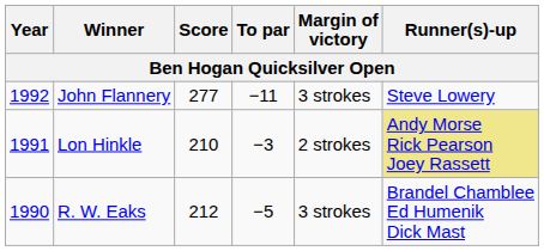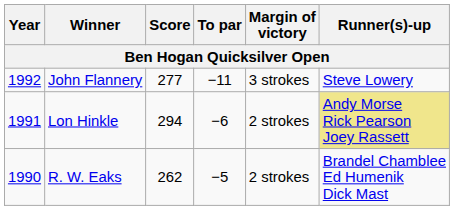 <table class="wikitable" style="font-size:95%">
 <tr>
 <th>Year</th>
 <th>Winner</th>
 <th>Score</th>
 <th>To par</th>
 <th>Margin of<br>victory</th>
 <th>Runner(s)-up</th>
 </tr>
 <tr>
 <th colspan=6>Ben Hogan Quicksilver Open</th>
 </tr>
 <tr>
 <td><a href='#'>1992</a></td>
 <td> <a href='#'>John Flannery</a></td>
 <td align=center>277</td>
 <td align=center>−11</td>
 <td>3 strokes</td>
 <td> <a href='#'>Steve Lowery</a></td>
 </tr>
 <tr>
 <td><a href='#'>1991</a></td>
 <td> <a href='#'>Lon Hinkle</a></td>
-<td align=center>210</td>
-<td align=center>−3</td>
+<td align=center>294</td>
+<td align=center>−6</td>
 <td>2 strokes</td>
 <td style="background: khaki;"> <a href='#'>Andy Morse</a><br> <a href='#'>Rick Pearson</a><br> <a href='#'>Joey Rassett</a></td>
 </tr>
 <tr>
 <td><a href='#'>1990</a></td>
 <td> <a href='#'>R. W. Eaks</a></td>
-<td align=center>212</td>
+<td align=center>262</td>
 <td align=center>−5</td>
-<td>3 strokes</td>
+<td>2 strokes</td>
 <td> <a href='#'>Brandel Chamblee</a><br> <a href='#'>Ed Humenik</a><br> <a href='#'>Dick Mast</a></td>
 </tr>
 </table>
